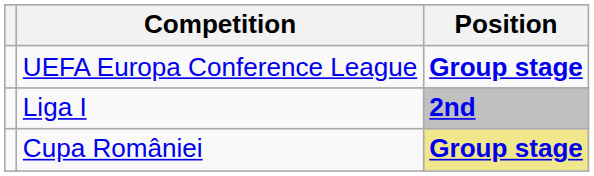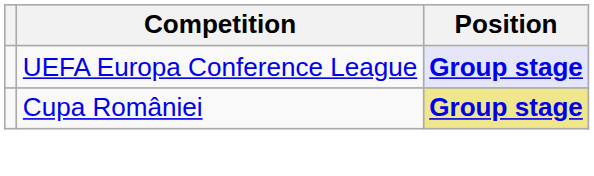 <table class="wikitable">
 <tr>
 <th></th>
 <th>Competition</th>
 <th>Position</th>
 </tr>
 <tr>
 <td></td>
 <td><a href='#'>UEFA Europa Conference League</a></td>
-<td><strong><a href='#'>Group stage</a></strong></td>
-</tr>
-<tr>
-<td></td>
-<td><a href='#'>Liga I</a></td>
-<td style="background:silver;"><strong><a href='#'>2nd</a></strong></td>
+<td style="background: lavender;"><strong><a href='#'>Group stage</a></strong></td>
 </tr>
 <tr>
 <td></td>
 <td><a href='#'>Cupa României</a></td>
 <td style="background: khaki;"><strong><a href='#'>Group stage</a></strong></td>
 </tr>
 </table>
